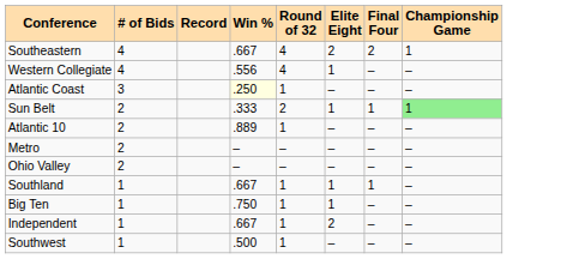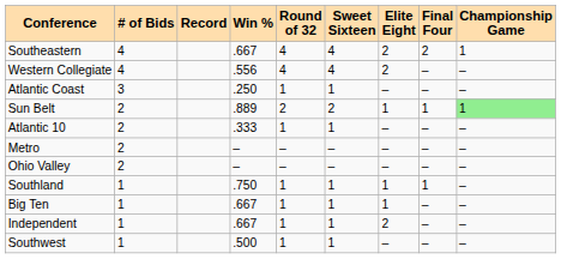 <table class="wikitable sortable">
 <tr>
 <th style="background-color:#FFDEAD;">Conference</th>
 <th style="background-color:#FFDEAD;"># of Bids</th>
 <th style="background-color:#FFDEAD;">Record</th>
 <th style="background-color:#FFDEAD;">Win %</th>
 <th style="background-color:#FFDEAD;">Round<br> of 32</th>
+<th style="background-color:#FFDEAD;">Sweet<br> Sixteen</th>
 <th style="background-color:#FFDEAD;">Elite<br> Eight</th>
 <th style="background-color:#FFDEAD;">Final<br> Four</th>
 <th style="background-color:#FFDEAD;">Championship<br> Game</th>
 </tr>
 <tr style="font-size:11pt"   valign="bottom">
 <td height="15">Southeastern</td>
 <td>4</td>
 <td></td>
 <td>.667</td>
+<td>4</td>
 <td>4</td>
 <td>2</td>
 <td>2</td>
 <td>1</td>
 </tr>
 <tr style="font-size:11pt"  valign="bottom">
 <td height="15">Western  Collegiate</td>
 <td>4</td>
 <td></td>
 <td>.556</td>
 <td>4</td>
-<td>1</td>
+<td>4</td>
+<td>2</td>
 <td>–</td>
 <td>–</td>
 </tr>
 <tr style="font-size:11pt"  valign="bottom">
 <td height="15">Atlantic Coast</td>
 <td>3</td>
 <td></td>
-<td style="background: lightyellow;">.250</td>
+<td>.250</td>
+<td>1</td>
 <td>1</td>
 <td>–</td>
 <td>–</td>
 <td>–</td>
 </tr>
 <tr style="font-size:11pt"  valign="bottom">
 <td height="15">Sun Belt</td>
 <td>2</td>
 <td></td>
-<td>.333</td>
+<td>.889</td>
+<td>2</td>
 <td>2</td>
 <td>1</td>
 <td>1</td>
 <td style="background: lightgreen;">1</td>
 </tr>
 <tr style="font-size:11pt"  valign="bottom">
 <td height="15">Atlantic 10</td>
 <td>2</td>
 <td></td>
-<td>.889</td>
+<td>.333</td>
+<td>1</td>
 <td>1</td>
 <td>–</td>
 <td>–</td>
 <td>–</td>
 </tr>
 <tr style="font-size:11pt"  valign="bottom">
 <td height="15">Metro</td>
 <td>2</td>
 <td></td>
+<td>–</td>
 <td>–</td>
 <td>–</td>
 <td>–</td>
 <td>–</td>
 <td>–</td>
 </tr>
 <tr style="font-size:11pt"  valign="bottom">
 <td height="15">Ohio Valley</td>
 <td>2</td>
 <td></td>
 <td>–</td>
 <td>–</td>
 <td>–</td>
 <td>–</td>
 <td>–</td>
+<td>–</td>
 </tr>
 <tr style="font-size:11pt"  valign="bottom">
 <td height="15">Southland</td>
 <td>1</td>
 <td></td>
-<td>.667</td>
+<td>.750</td>
+<td>1</td>
 <td>1</td>
 <td>1</td>
 <td>1</td>
 <td>–</td>
 </tr>
 <tr style="font-size:11pt"  valign="bottom">
 <td height="15">Big Ten</td>
 <td>1</td>
 <td></td>
-<td>.750</td>
+<td>.667</td>
+<td>1</td>
 <td>1</td>
 <td>1</td>
 <td>–</td>
 <td>–</td>
 </tr>
 <tr style="font-size:11pt"  valign="bottom">
 <td height="15">Independent</td>
 <td>1</td>
 <td></td>
 <td>.667</td>
 <td>1</td>
+<td>1</td>
 <td>2</td>
 <td>–</td>
 <td>–</td>
 </tr>
 <tr style="font-size:11pt"  valign="bottom">
 <td height="15">Southwest</td>
 <td>1</td>
 <td></td>
 <td>.500</td>
 <td>1</td>
+<td>1</td>
 <td>–</td>
 <td>–</td>
 <td>–</td>
 </tr>
 </table>
